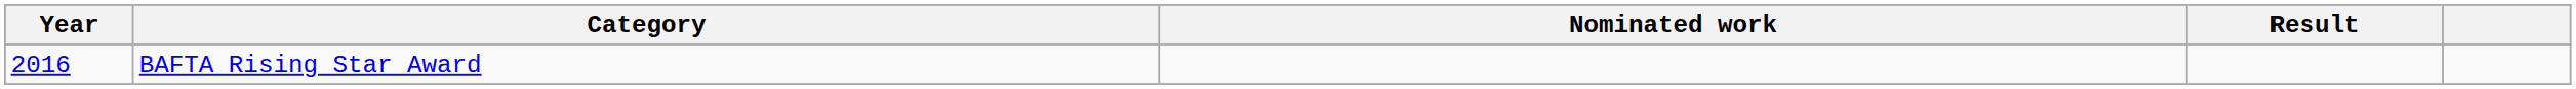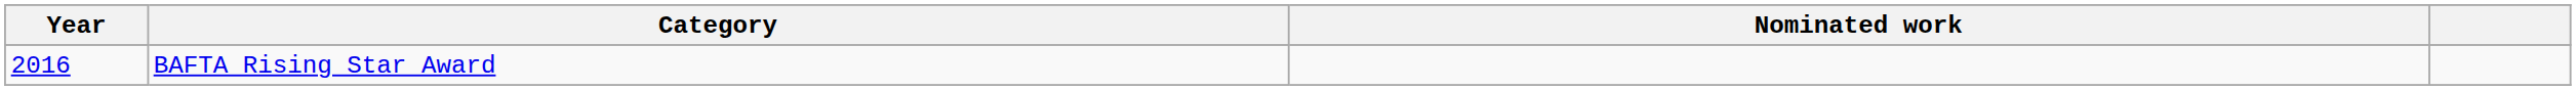 <table class="wikitable" style="width:85%;">
 <tr>
 <th width=5%>Year</th>
 <th style="width:40%;">Category</th>
 <th style="width:40%;">Nominated work</th>
-<th style="width:10%;">Result</th>
 <th width=5%></th>
 </tr>
 <tr>
 <td><a href='#'>2016</a></td>
 <td><a href='#'>BAFTA Rising Star Award</a></td>
 <td></td>
-<td></td>
 <td style="text-align:center;"></td>
 </tr>
 </table>
